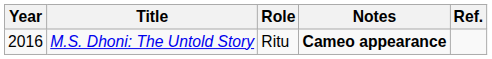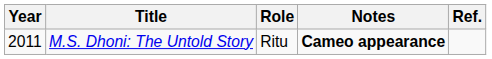 <table class="wikitable sortable">
 <tr>
 <th>Year</th>
 <th>Title</th>
 <th>Role</th>
 <th>Notes</th>
 <th class="unsortable">Ref.</th>
 </tr>
 <tr>
-<td>2016</td>
+<td>2011</td>
 <td><em><a href='#'>M.S. Dhoni: The Untold Story</a></em></td>
 <td>Ritu</td>
 <td><strong>Cameo appearance</strong></td>
 <td></td>
 </tr>
 </table>
